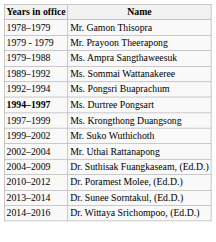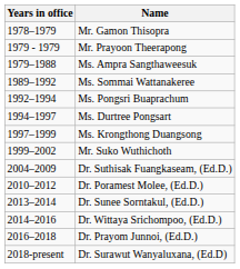 <table class="wikitable">
 <tr>
 <th>Years in office</th>
 <th>Name</th>
 </tr>
 <tr>
 <td>1978–1979</td>
 <td>Mr. Gamon Thisopra</td>
 </tr>
 <tr>
 <td>1979 - 1979</td>
 <td>Mr. Prayoon Theerapong</td>
 </tr>
 <tr>
 <td>1979–1988</td>
 <td>Ms. Ampra Sangthaweesuk</td>
 </tr>
 <tr>
 <td>1989–1992</td>
 <td>Ms. Sommai Wattanakeree</td>
 </tr>
 <tr>
 <td>1992–1994</td>
 <td>Ms. Pongsri Buaprachum</td>
 </tr>
 <tr>
-<td><strong>1994–1997</strong></td>
+<td>1994–1997</td>
 <td>Ms. Durtree Pongsart</td>
 </tr>
 <tr>
 <td>1997–1999</td>
 <td>Ms. Krongthong Duangsong</td>
 </tr>
 <tr>
 <td>1999–2002</td>
 <td>Mr. Suko Wuthichoth</td>
-</tr>
-<tr>
-<td>2002–2004</td>
-<td>Mr. Uthai Rattanapong</td>
 </tr>
 <tr>
 <td>2004–2009</td>
 <td>Dr. Suthisak Fuangkaseam, (Ed.D.)</td>
 </tr>
 <tr>
 <td>2010–2012</td>
 <td>Dr. Poramest Molee, (Ed.D.)</td>
 </tr>
 <tr>
 <td>2013–2014</td>
 <td>Dr. Sunee Sorntakul, (Ed.D.)</td>
 </tr>
 <tr>
 <td>2014–2016</td>
 <td>Dr. Wittaya Srichompoo, (Ed.D.)</td>
 </tr>
+<tr>
+<td>2016–2018</td>
+<td>Dr. Prayom Junnoi, (Ed.D.)</td>
+</tr>
+<tr>
+<td>2018-present</td>
+<td>Dr. Surawut Wanyaluxana, (Ed.D)</td>
+</tr>
 </table>
